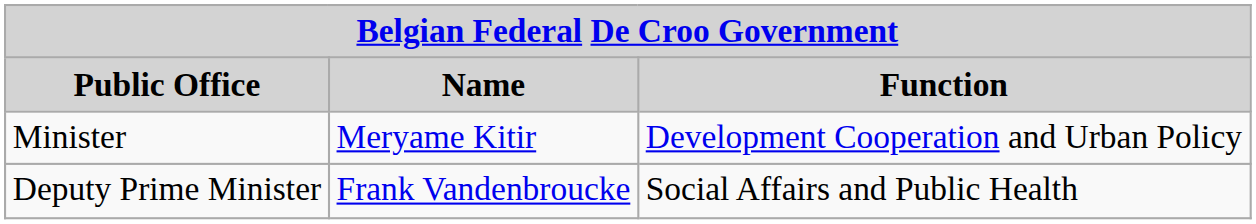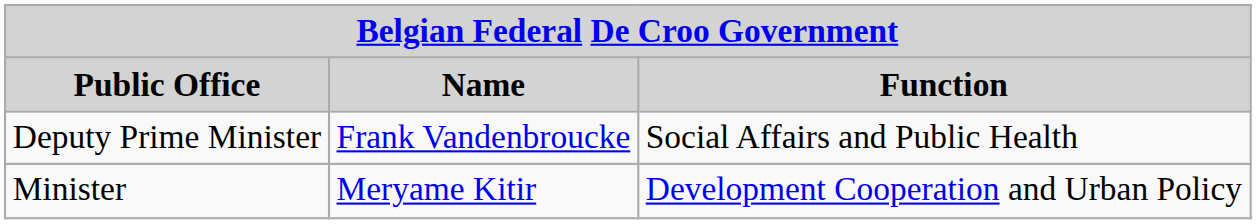 <table class="wikitable">
 <tr>
 <th style="background:LightGrey;" colspan="3"><a href='#'>Belgian Federal</a> <a href='#'>De Croo Government</a></th>
 </tr>
 <tr>
 <th style="background:LightGrey;">Public Office</th>
 <th style="background:LightGrey;">Name</th>
 <th style="background:LightGrey;">Function</th>
 </tr>
 <tr>
+<td>Deputy Prime Minister</td>
+<td><a href='#'>Frank Vandenbroucke</a></td>
+<td>Social Affairs and Public Health</td>
+</tr>
+<tr>
 <td>Minister</td>
 <td><a href='#'>Meryame Kitir</a></td>
 <td><a href='#'>Development Cooperation</a> and Urban Policy</td>
 </tr>
-<tr>
-<td>Deputy Prime Minister</td>
-<td><a href='#'>Frank Vandenbroucke</a></td>
-<td>Social Affairs and Public Health</td>
-</tr>
 </table>
